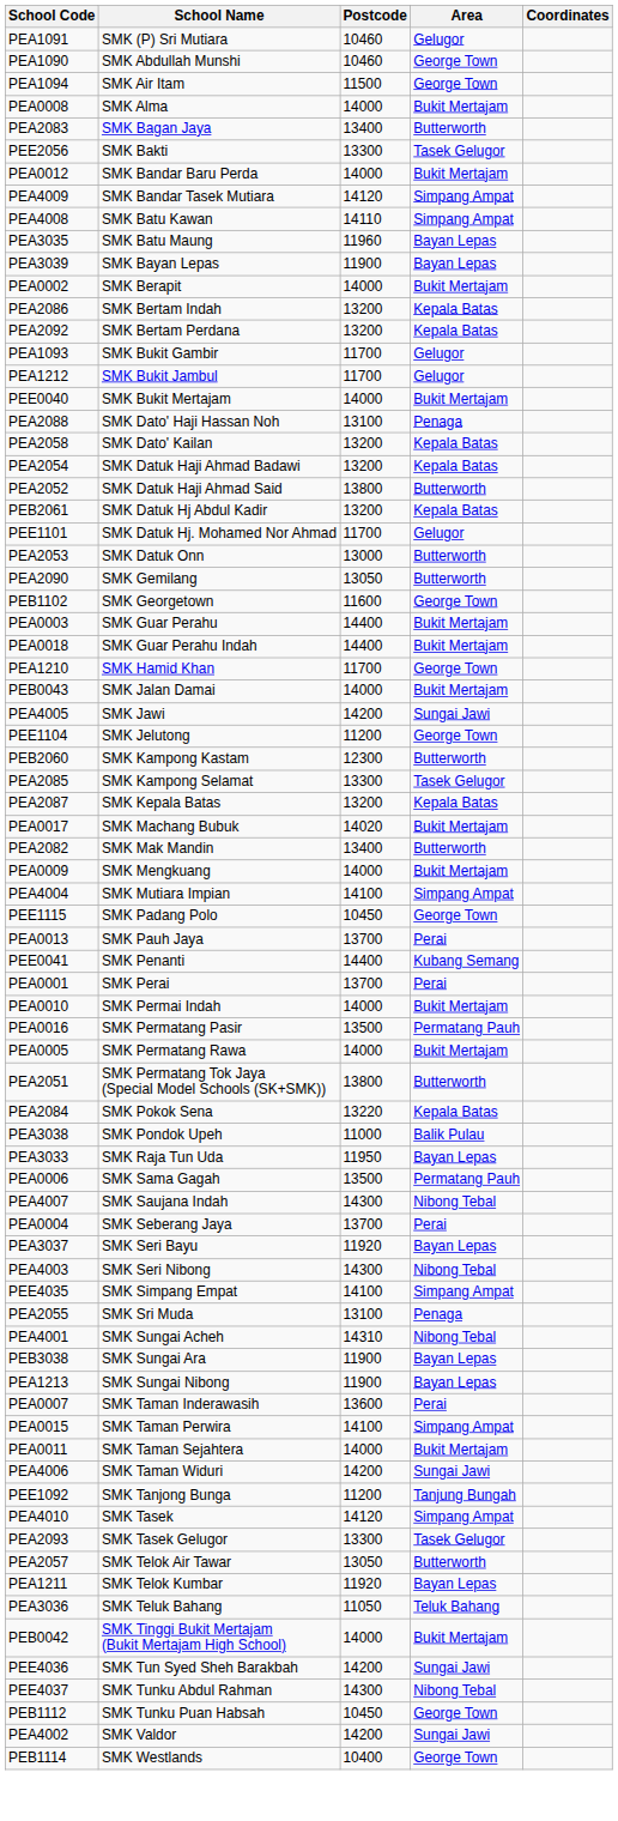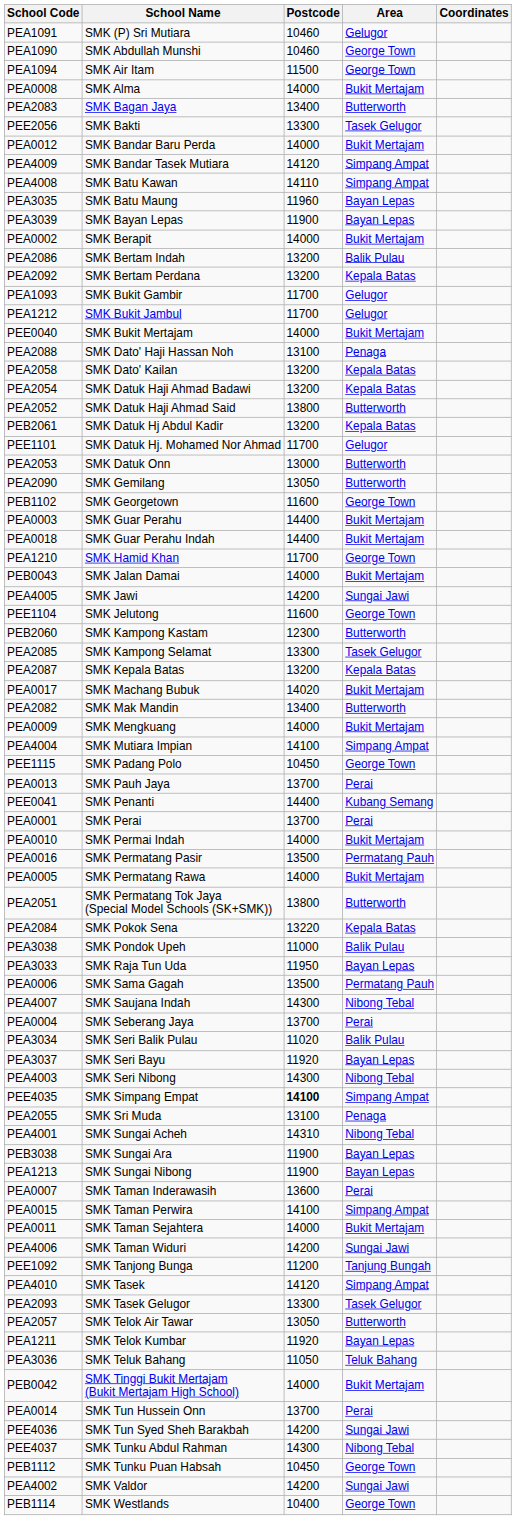 <table class="wikitable sortable">
 <tr>
 <th>School Code</th>
 <th>School Name</th>
 <th>Postcode</th>
 <th>Area</th>
 <th>Coordinates</th>
 </tr>
 <tr>
 <td>PEA1091</td>
 <td>SMK (P) Sri Mutiara</td>
 <td>10460</td>
 <td><a href='#'>Gelugor</a></td>
 <td></td>
 </tr>
 <tr>
 <td>PEA1090</td>
 <td>SMK Abdullah Munshi</td>
 <td>10460</td>
 <td><a href='#'>George Town</a></td>
 <td></td>
 </tr>
 <tr>
 <td>PEA1094</td>
 <td>SMK Air Itam</td>
 <td>11500</td>
 <td><a href='#'>George Town</a></td>
 <td></td>
 </tr>
 <tr>
 <td>PEA0008</td>
 <td>SMK Alma</td>
 <td>14000</td>
 <td><a href='#'>Bukit Mertajam</a></td>
 <td></td>
 </tr>
 <tr>
 <td>PEA2083</td>
 <td><a href='#'>SMK Bagan Jaya</a></td>
 <td>13400</td>
 <td><a href='#'>Butterworth</a></td>
 <td></td>
 </tr>
 <tr>
 <td>PEE2056</td>
 <td>SMK Bakti</td>
 <td>13300</td>
 <td><a href='#'>Tasek Gelugor</a></td>
 <td></td>
 </tr>
 <tr>
 <td>PEA0012</td>
 <td>SMK Bandar Baru Perda</td>
 <td>14000</td>
 <td><a href='#'>Bukit Mertajam</a></td>
 <td></td>
 </tr>
 <tr>
 <td>PEA4009</td>
 <td>SMK Bandar Tasek Mutiara</td>
 <td>14120</td>
 <td><a href='#'>Simpang Ampat</a></td>
 <td></td>
 </tr>
 <tr>
 <td>PEA4008</td>
 <td>SMK Batu Kawan</td>
 <td>14110</td>
 <td><a href='#'>Simpang Ampat</a></td>
 <td></td>
 </tr>
 <tr>
 <td>PEA3035</td>
 <td>SMK Batu Maung</td>
 <td>11960</td>
 <td><a href='#'>Bayan Lepas</a></td>
 <td></td>
 </tr>
 <tr>
 <td>PEA3039</td>
 <td>SMK Bayan Lepas</td>
 <td>11900</td>
 <td><a href='#'>Bayan Lepas</a></td>
 <td></td>
 </tr>
 <tr>
 <td>PEA0002</td>
 <td>SMK Berapit</td>
 <td>14000</td>
 <td><a href='#'>Bukit Mertajam</a></td>
 <td></td>
 </tr>
 <tr>
 <td>PEA2086</td>
 <td>SMK Bertam Indah</td>
 <td>13200</td>
-<td><a href='#'>Kepala Batas</a></td>
+<td><a href='#'>Balik Pulau</a></td>
 <td></td>
 </tr>
 <tr>
 <td>PEA2092</td>
 <td>SMK Bertam Perdana</td>
 <td>13200</td>
 <td><a href='#'>Kepala Batas</a></td>
 <td></td>
 </tr>
 <tr>
 <td>PEA1093</td>
 <td>SMK Bukit Gambir</td>
 <td>11700</td>
 <td><a href='#'>Gelugor</a></td>
 <td></td>
 </tr>
 <tr>
 <td>PEA1212</td>
 <td><a href='#'>SMK Bukit Jambul</a></td>
 <td>11700</td>
 <td><a href='#'>Gelugor</a></td>
 <td></td>
 </tr>
 <tr>
 <td>PEE0040</td>
 <td>SMK Bukit Mertajam</td>
 <td>14000</td>
 <td><a href='#'>Bukit Mertajam</a></td>
 <td></td>
 </tr>
 <tr>
 <td>PEA2088</td>
 <td>SMK Dato' Haji Hassan Noh</td>
 <td>13100</td>
 <td><a href='#'>Penaga</a></td>
 <td></td>
 </tr>
 <tr>
 <td>PEA2058</td>
 <td>SMK Dato' Kailan</td>
 <td>13200</td>
 <td><a href='#'>Kepala Batas</a></td>
 <td></td>
 </tr>
 <tr>
 <td>PEA2054</td>
 <td>SMK Datuk Haji Ahmad Badawi</td>
 <td>13200</td>
 <td><a href='#'>Kepala Batas</a></td>
 <td></td>
 </tr>
 <tr>
 <td>PEA2052</td>
 <td>SMK Datuk Haji Ahmad Said</td>
 <td>13800</td>
 <td><a href='#'>Butterworth</a></td>
 <td></td>
 </tr>
 <tr>
 <td>PEB2061</td>
 <td>SMK Datuk Hj Abdul Kadir</td>
 <td>13200</td>
 <td><a href='#'>Kepala Batas</a></td>
 <td></td>
 </tr>
 <tr>
 <td>PEE1101</td>
 <td>SMK Datuk Hj. Mohamed Nor Ahmad</td>
 <td>11700</td>
 <td><a href='#'>Gelugor</a></td>
 <td></td>
 </tr>
 <tr>
 <td>PEA2053</td>
 <td>SMK Datuk Onn</td>
 <td>13000</td>
 <td><a href='#'>Butterworth</a></td>
 <td></td>
 </tr>
 <tr>
 <td>PEA2090</td>
 <td>SMK Gemilang</td>
 <td>13050</td>
 <td><a href='#'>Butterworth</a></td>
 <td></td>
 </tr>
 <tr>
 <td>PEB1102</td>
 <td>SMK Georgetown</td>
 <td>11600</td>
 <td><a href='#'>George Town</a></td>
 <td></td>
 </tr>
 <tr>
 <td>PEA0003</td>
 <td>SMK Guar Perahu</td>
 <td>14400</td>
 <td><a href='#'>Bukit Mertajam</a></td>
 <td></td>
 </tr>
 <tr>
 <td>PEA0018</td>
 <td>SMK Guar Perahu Indah</td>
 <td>14400</td>
 <td><a href='#'>Bukit Mertajam</a></td>
 <td></td>
 </tr>
 <tr>
 <td>PEA1210</td>
 <td><a href='#'>SMK Hamid Khan</a></td>
 <td>11700</td>
 <td><a href='#'>George Town</a></td>
 <td></td>
 </tr>
 <tr>
 <td>PEB0043</td>
 <td>SMK Jalan Damai</td>
 <td>14000</td>
 <td><a href='#'>Bukit Mertajam</a></td>
 <td></td>
 </tr>
 <tr>
 <td>PEA4005</td>
 <td>SMK Jawi</td>
 <td>14200</td>
 <td><a href='#'>Sungai Jawi</a></td>
 <td></td>
 </tr>
 <tr>
 <td>PEE1104</td>
 <td>SMK Jelutong</td>
-<td>11200</td>
+<td>11600</td>
 <td><a href='#'>George Town</a></td>
 <td></td>
 </tr>
 <tr>
 <td>PEB2060</td>
 <td>SMK Kampong Kastam</td>
 <td>12300</td>
 <td><a href='#'>Butterworth</a></td>
 <td></td>
 </tr>
 <tr>
 <td>PEA2085</td>
 <td>SMK Kampong Selamat</td>
 <td>13300</td>
 <td><a href='#'>Tasek Gelugor</a></td>
 <td></td>
 </tr>
 <tr>
 <td>PEA2087</td>
 <td>SMK Kepala Batas</td>
 <td>13200</td>
 <td><a href='#'>Kepala Batas</a></td>
 <td></td>
 </tr>
 <tr>
 <td>PEA0017</td>
 <td>SMK Machang Bubuk</td>
 <td>14020</td>
 <td><a href='#'>Bukit Mertajam</a></td>
 <td></td>
 </tr>
 <tr>
 <td>PEA2082</td>
 <td>SMK Mak Mandin</td>
 <td>13400</td>
 <td><a href='#'>Butterworth</a></td>
 <td></td>
 </tr>
 <tr>
 <td>PEA0009</td>
 <td>SMK Mengkuang</td>
 <td>14000</td>
 <td><a href='#'>Bukit Mertajam</a></td>
 <td></td>
 </tr>
 <tr>
 <td>PEA4004</td>
 <td>SMK Mutiara Impian</td>
 <td>14100</td>
 <td><a href='#'>Simpang Ampat</a></td>
 <td></td>
 </tr>
 <tr>
 <td>PEE1115</td>
 <td>SMK Padang Polo</td>
 <td>10450</td>
 <td><a href='#'>George Town</a></td>
 <td></td>
 </tr>
 <tr>
 <td>PEA0013</td>
 <td>SMK Pauh Jaya</td>
 <td>13700</td>
 <td><a href='#'>Perai</a></td>
 <td></td>
 </tr>
 <tr>
 <td>PEE0041</td>
 <td>SMK Penanti</td>
 <td>14400</td>
 <td><a href='#'>Kubang Semang</a></td>
 <td></td>
 </tr>
 <tr>
 <td>PEA0001</td>
 <td>SMK Perai</td>
 <td>13700</td>
 <td><a href='#'>Perai</a></td>
 <td></td>
 </tr>
 <tr>
 <td>PEA0010</td>
 <td>SMK Permai Indah</td>
 <td>14000</td>
 <td><a href='#'>Bukit Mertajam</a></td>
 <td></td>
 </tr>
 <tr>
 <td>PEA0016</td>
 <td>SMK Permatang Pasir</td>
 <td>13500</td>
 <td><a href='#'>Permatang Pauh</a></td>
 <td></td>
 </tr>
 <tr>
 <td>PEA0005</td>
 <td>SMK Permatang Rawa</td>
 <td>14000</td>
 <td><a href='#'>Bukit Mertajam</a></td>
 <td></td>
 </tr>
 <tr>
 <td>PEA2051</td>
 <td>SMK Permatang Tok Jaya<br>(Special Model Schools (SK+SMK))</td>
 <td>13800</td>
 <td><a href='#'>Butterworth</a></td>
 <td></td>
 </tr>
 <tr>
 <td>PEA2084</td>
 <td>SMK Pokok Sena</td>
 <td>13220</td>
 <td><a href='#'>Kepala Batas</a></td>
 <td></td>
 </tr>
 <tr>
 <td>PEA3038</td>
 <td>SMK Pondok Upeh</td>
 <td>11000</td>
 <td><a href='#'>Balik Pulau</a></td>
 <td></td>
 </tr>
 <tr>
 <td>PEA3033</td>
 <td>SMK Raja Tun Uda</td>
 <td>11950</td>
 <td><a href='#'>Bayan Lepas</a></td>
 <td></td>
 </tr>
 <tr>
 <td>PEA0006</td>
 <td>SMK Sama Gagah</td>
 <td>13500</td>
 <td><a href='#'>Permatang Pauh</a></td>
 <td></td>
 </tr>
 <tr>
 <td>PEA4007</td>
 <td>SMK Saujana Indah</td>
 <td>14300</td>
 <td><a href='#'>Nibong Tebal</a></td>
 <td></td>
 </tr>
 <tr>
 <td>PEA0004</td>
 <td>SMK Seberang Jaya</td>
 <td>13700</td>
 <td><a href='#'>Perai</a></td>
 <td></td>
 </tr>
 <tr>
+<td>PEA3034</td>
+<td>SMK Seri Balik Pulau</td>
+<td>11020</td>
+<td><a href='#'>Balik Pulau</a></td>
+<td></td>
+</tr>
+<tr>
 <td>PEA3037</td>
 <td>SMK Seri Bayu</td>
 <td>11920</td>
 <td><a href='#'>Bayan Lepas</a></td>
 <td></td>
 </tr>
 <tr>
 <td>PEA4003</td>
 <td>SMK Seri Nibong</td>
 <td>14300</td>
 <td><a href='#'>Nibong Tebal</a></td>
 <td></td>
 </tr>
 <tr>
 <td>PEE4035</td>
 <td>SMK Simpang Empat</td>
-<td>14100</td>
+<td><strong>14100</strong></td>
 <td><a href='#'>Simpang Ampat</a></td>
 <td></td>
 </tr>
 <tr>
 <td>PEA2055</td>
 <td>SMK Sri Muda</td>
 <td>13100</td>
 <td><a href='#'>Penaga</a></td>
 <td></td>
 </tr>
 <tr>
 <td>PEA4001</td>
 <td>SMK Sungai Acheh</td>
 <td>14310</td>
 <td><a href='#'>Nibong Tebal</a></td>
 <td></td>
 </tr>
 <tr>
 <td>PEB3038</td>
 <td>SMK Sungai Ara</td>
 <td>11900</td>
 <td><a href='#'>Bayan Lepas</a></td>
 <td></td>
 </tr>
 <tr>
 <td>PEA1213</td>
 <td>SMK Sungai Nibong</td>
 <td>11900</td>
 <td><a href='#'>Bayan Lepas</a></td>
 <td></td>
 </tr>
 <tr>
 <td>PEA0007</td>
 <td>SMK Taman Inderawasih</td>
 <td>13600</td>
 <td><a href='#'>Perai</a></td>
 <td></td>
 </tr>
 <tr>
 <td>PEA0015</td>
 <td>SMK Taman Perwira</td>
 <td>14100</td>
 <td><a href='#'>Simpang Ampat</a></td>
 <td></td>
 </tr>
 <tr>
 <td>PEA0011</td>
 <td>SMK Taman Sejahtera</td>
 <td>14000</td>
 <td><a href='#'>Bukit Mertajam</a></td>
 <td></td>
 </tr>
 <tr>
 <td>PEA4006</td>
 <td>SMK Taman Widuri</td>
 <td>14200</td>
 <td><a href='#'>Sungai Jawi</a></td>
 <td></td>
 </tr>
 <tr>
 <td>PEE1092</td>
 <td>SMK Tanjong Bunga</td>
 <td>11200</td>
 <td><a href='#'>Tanjung Bungah</a></td>
 <td></td>
 </tr>
 <tr>
 <td>PEA4010</td>
 <td>SMK Tasek</td>
 <td>14120</td>
 <td><a href='#'>Simpang Ampat</a></td>
 <td></td>
 </tr>
 <tr>
 <td>PEA2093</td>
 <td>SMK Tasek Gelugor</td>
 <td>13300</td>
 <td><a href='#'>Tasek Gelugor</a></td>
 <td></td>
 </tr>
 <tr>
 <td>PEA2057</td>
 <td>SMK Telok Air Tawar</td>
 <td>13050</td>
 <td><a href='#'>Butterworth</a></td>
 <td></td>
 </tr>
 <tr>
 <td>PEA1211</td>
 <td>SMK Telok Kumbar</td>
 <td>11920</td>
 <td><a href='#'>Bayan Lepas</a></td>
 <td></td>
 </tr>
 <tr>
 <td>PEA3036</td>
 <td>SMK Teluk Bahang</td>
 <td>11050</td>
 <td><a href='#'>Teluk Bahang</a></td>
 <td></td>
 </tr>
 <tr>
 <td>PEB0042</td>
 <td><a href='#'>SMK Tinggi Bukit Mertajam<br>(Bukit Mertajam High School)</a></td>
 <td>14000</td>
 <td><a href='#'>Bukit Mertajam</a></td>
 <td></td>
 </tr>
 <tr>
+<td>PEA0014</td>
+<td>SMK Tun Hussein Onn</td>
+<td>13700</td>
+<td><a href='#'>Perai</a></td>
+<td></td>
+</tr>
+<tr>
 <td>PEE4036</td>
 <td>SMK Tun Syed Sheh Barakbah</td>
 <td>14200</td>
 <td><a href='#'>Sungai Jawi</a></td>
 <td></td>
 </tr>
 <tr>
 <td>PEE4037</td>
 <td>SMK Tunku Abdul Rahman</td>
 <td>14300</td>
 <td><a href='#'>Nibong Tebal</a></td>
 <td></td>
 </tr>
 <tr>
 <td>PEB1112</td>
 <td>SMK Tunku Puan Habsah</td>
 <td>10450</td>
 <td><a href='#'>George Town</a></td>
 <td></td>
 </tr>
 <tr>
 <td>PEA4002</td>
 <td>SMK Valdor</td>
 <td>14200</td>
 <td><a href='#'>Sungai Jawi</a></td>
 <td></td>
 </tr>
 <tr>
 <td>PEB1114</td>
 <td>SMK Westlands</td>
 <td>10400</td>
 <td><a href='#'>George Town</a></td>
 <td></td>
 </tr>
 </table>
